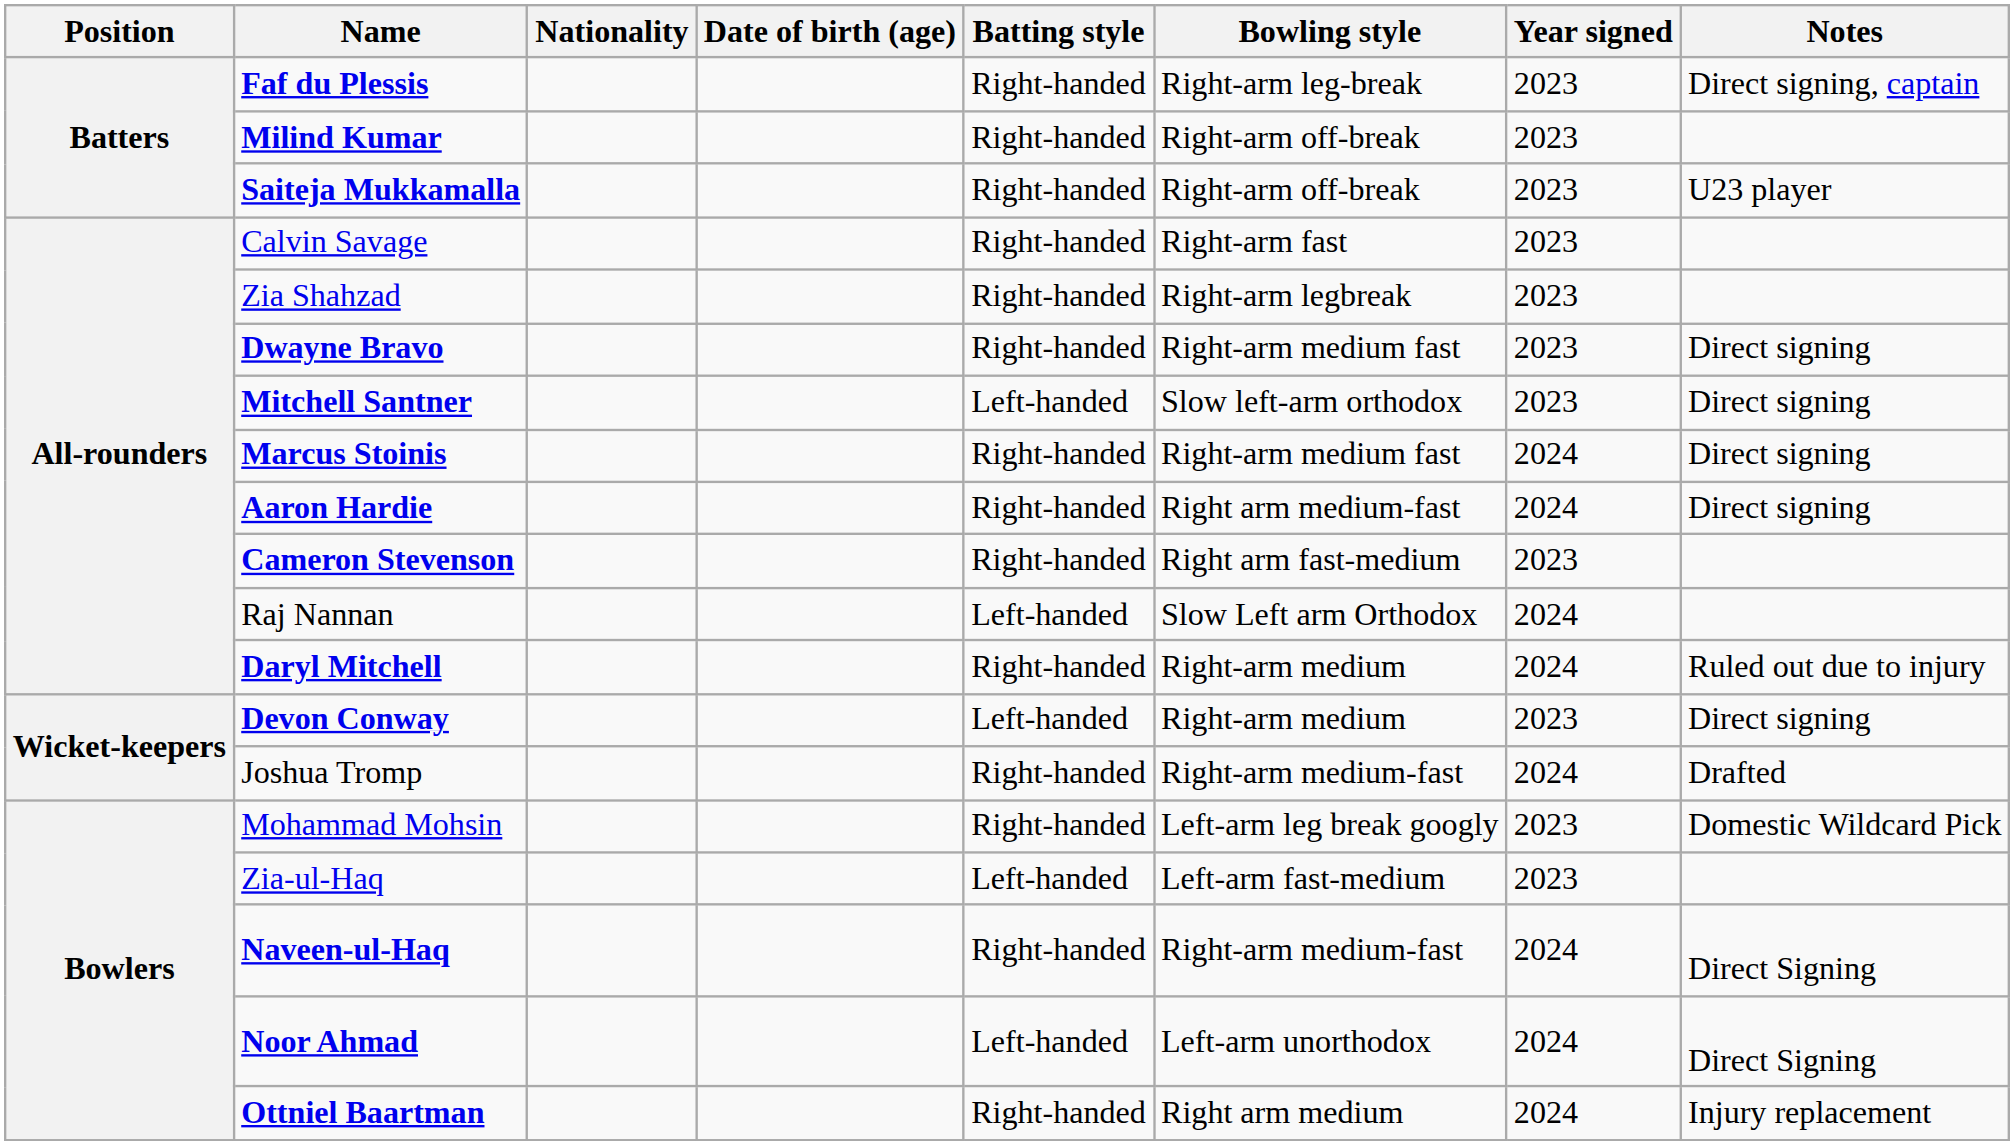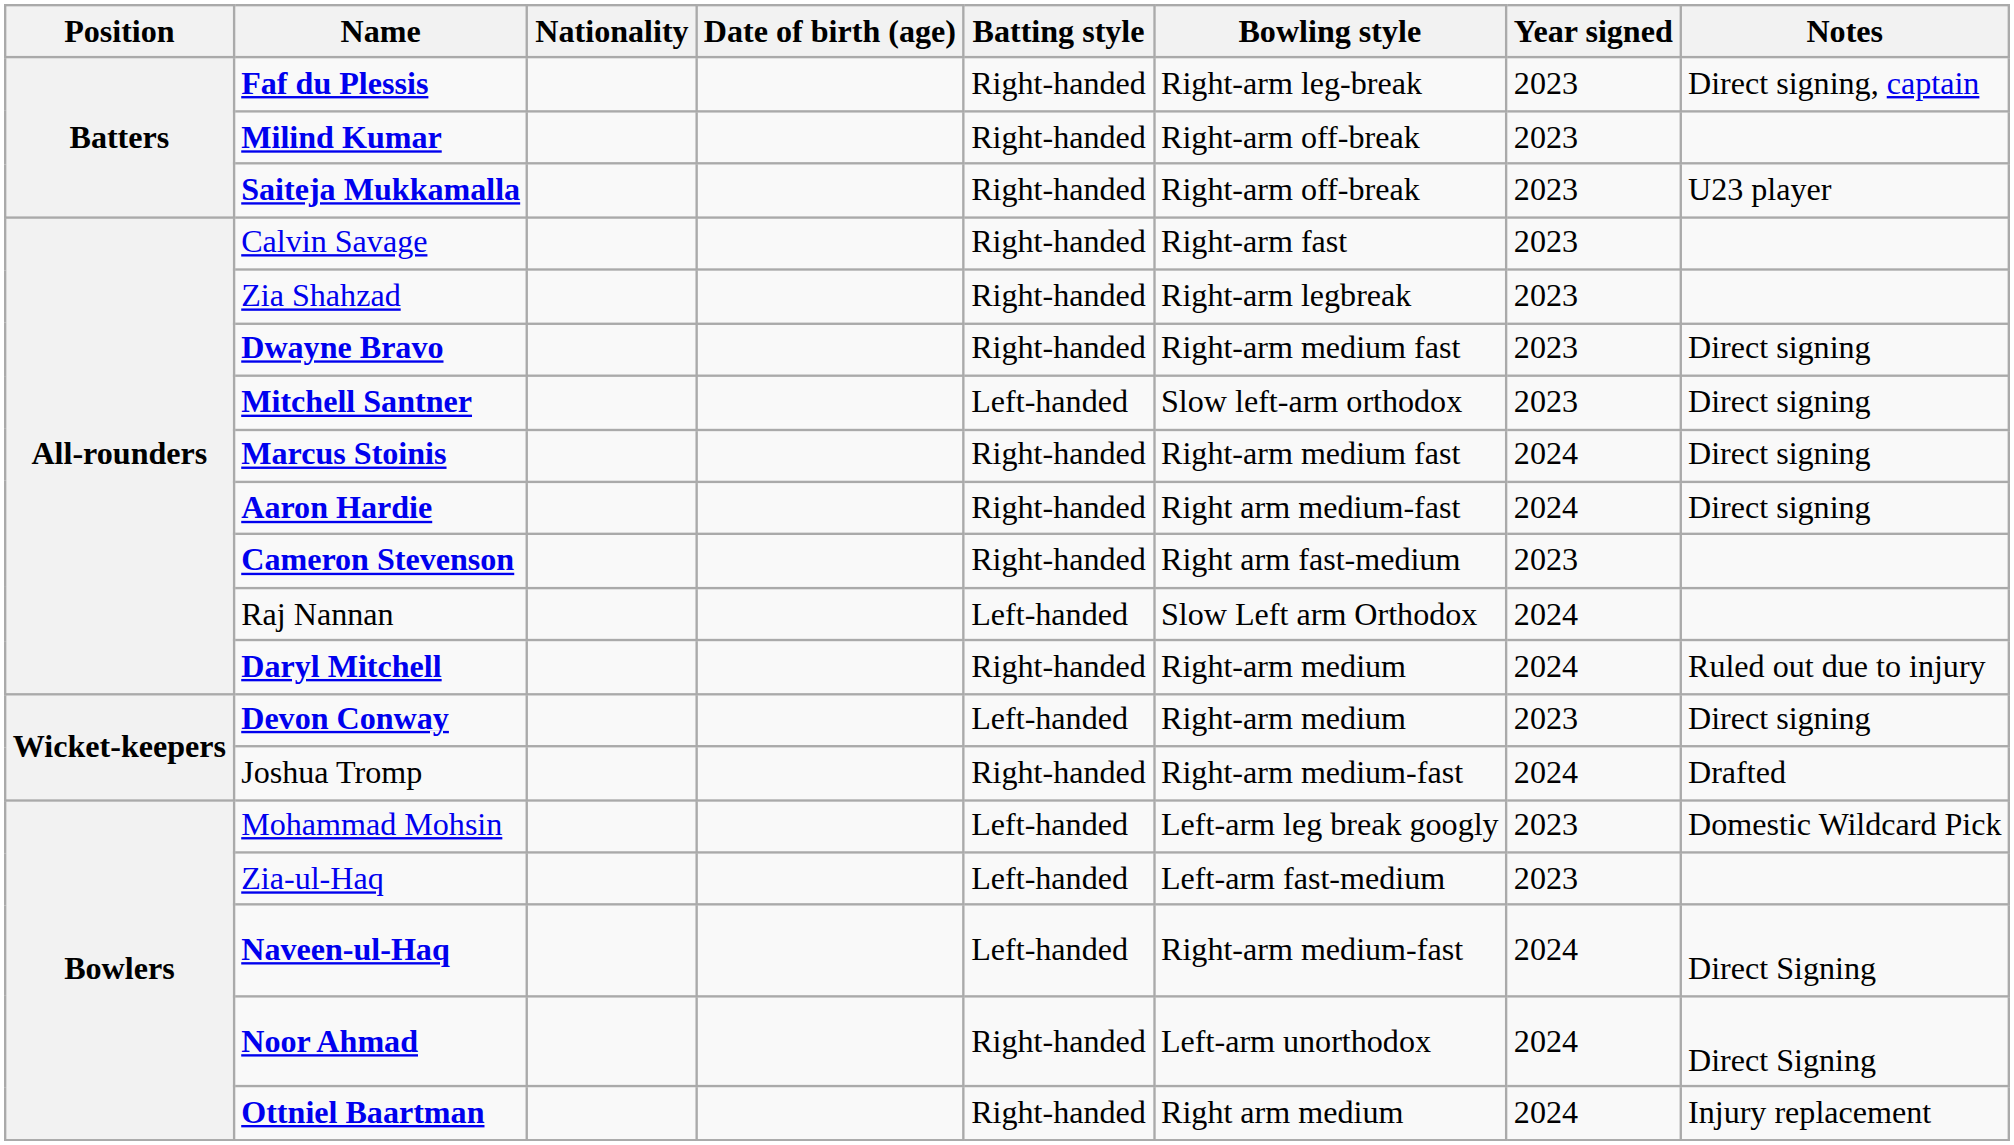 <table class="wikitable" style="font-size:85%;">
 <tr>
 <th scope="col">Position</th>
 <th scope="col">Name</th>
 <th scope="col">Nationality</th>
 <th scope="col">Date of birth (age)</th>
 <th scope="col">Batting style</th>
 <th scope="col">Bowling style</th>
 <th scope="col">Year signed</th>
 <th scope="col">Notes</th>
 </tr>
 <tr>
 <th rowspan="3" style="background: #DCDCDC text-align=center;">Batters</th>
 <td scope="row"><strong><a href='#'>Faf du Plessis</a></strong></td>
 <td></td>
 <td></td>
 <td>Right-handed</td>
 <td>Right-arm leg-break</td>
 <td>2023</td>
 <td>Direct signing, <a href='#'>captain</a></td>
 </tr>
 <tr>
 <td scope="row"><strong><a href='#'>Milind Kumar</a></strong></td>
 <td></td>
 <td></td>
 <td>Right-handed</td>
 <td>Right-arm off-break</td>
 <td>2023</td>
 <td></td>
 </tr>
 <tr>
 <td scope="row"><strong><a href='#'>Saiteja Mukkamalla</a></strong></td>
 <td></td>
 <td></td>
 <td>Right-handed</td>
 <td>Right-arm off-break</td>
 <td>2023</td>
 <td>U23 player</td>
 </tr>
 <tr>
 <th rowspan="9" style="background: #DCDCDC text-align=center;">All-rounders</th>
 <td scope="row"><a href='#'>Calvin Savage</a></td>
 <td></td>
 <td></td>
 <td>Right-handed</td>
 <td>Right-arm fast</td>
 <td>2023</td>
 <td></td>
 </tr>
 <tr>
 <td scope="row"><a href='#'>Zia Shahzad</a></td>
 <td></td>
 <td></td>
 <td>Right-handed</td>
 <td>Right-arm legbreak</td>
 <td>2023</td>
 <td></td>
 </tr>
 <tr>
 <td scope="row"><strong><a href='#'>Dwayne Bravo</a></strong></td>
 <td></td>
 <td></td>
 <td>Right-handed</td>
 <td>Right-arm medium fast</td>
 <td>2023</td>
 <td>Direct signing</td>
 </tr>
 <tr>
 <td scope="row"><strong><a href='#'>Mitchell Santner</a></strong></td>
 <td></td>
 <td></td>
 <td>Left-handed</td>
 <td>Slow left-arm orthodox</td>
 <td>2023</td>
 <td>Direct signing</td>
 </tr>
 <tr>
 <td scope="row"><strong><a href='#'>Marcus Stoinis</a></strong></td>
 <td></td>
 <td></td>
 <td>Right-handed</td>
 <td>Right-arm medium fast</td>
 <td>2024</td>
 <td>Direct signing</td>
 </tr>
 <tr>
 <td scope="row"><strong><a href='#'>Aaron Hardie</a></strong></td>
 <td></td>
 <td></td>
 <td>Right-handed</td>
 <td>Right arm medium-fast</td>
 <td>2024</td>
 <td>Direct signing</td>
 </tr>
 <tr>
 <td scope="row"><strong><a href='#'>Cameron Stevenson</a></strong></td>
 <td></td>
 <td></td>
 <td>Right-handed</td>
 <td>Right arm fast-medium</td>
 <td>2023</td>
 <td></td>
 </tr>
 <tr>
 <td scope="row">Raj Nannan</td>
 <td></td>
 <td></td>
 <td>Left-handed</td>
 <td>Slow Left arm Orthodox</td>
 <td>2024</td>
 <td></td>
 </tr>
 <tr>
 <td scope="row"><strong><a href='#'>Daryl Mitchell</a></strong></td>
 <td></td>
 <td></td>
 <td>Right-handed</td>
 <td>Right-arm medium</td>
 <td>2024</td>
 <td>Ruled out due to injury</td>
 </tr>
 <tr>
 <th rowspan="2" style="background: #DCDCDC text-align=center;">Wicket-keepers</th>
 <td scope="row"><strong><a href='#'>Devon Conway</a></strong></td>
 <td></td>
 <td></td>
 <td>Left-handed</td>
 <td>Right-arm medium</td>
 <td>2023</td>
 <td>Direct signing</td>
 </tr>
 <tr>
 <td scope="row">Joshua Tromp</td>
 <td></td>
 <td></td>
 <td>Right-handed</td>
 <td>Right-arm medium-fast</td>
 <td>2024</td>
 <td>Drafted</td>
 </tr>
 <tr>
 <th rowspan="5" style="background: #DCDCDC text-align=center;">Bowlers</th>
 <td scope="row"><a href='#'>Mohammad Mohsin</a></td>
 <td></td>
 <td></td>
-<td>Right-handed</td>
+<td>Left-handed</td>
 <td>Left-arm leg break googly</td>
 <td>2023</td>
 <td>Domestic Wildcard Pick</td>
 </tr>
 <tr>
 <td scope="row"><a href='#'>Zia-ul-Haq</a></td>
 <td></td>
 <td></td>
 <td>Left-handed</td>
 <td>Left-arm fast-medium</td>
 <td>2023</td>
 <td></td>
 </tr>
 <tr>
 <td scope="row"><strong><a href='#'>Naveen-ul-Haq</a></strong></td>
 <td></td>
 <td></td>
-<td>Right-handed</td>
+<td>Left-handed</td>
 <td>Right-arm medium-fast</td>
 <td>2024</td>
 <td><br>Direct Signing</td>
 </tr>
 <tr>
 <td scope="row"><strong><a href='#'>Noor Ahmad</a></strong></td>
 <td></td>
 <td></td>
-<td>Left-handed</td>
+<td>Right-handed</td>
 <td>Left-arm unorthodox</td>
 <td>2024</td>
 <td><br>Direct Signing</td>
 </tr>
 <tr>
 <td scope="row"><strong><a href='#'>Ottniel Baartman</a></strong></td>
 <td></td>
 <td></td>
 <td>Right-handed</td>
 <td>Right arm medium</td>
 <td>2024</td>
 <td>Injury replacement</td>
 </tr>
 <tr>
 </tr>
 </table>
